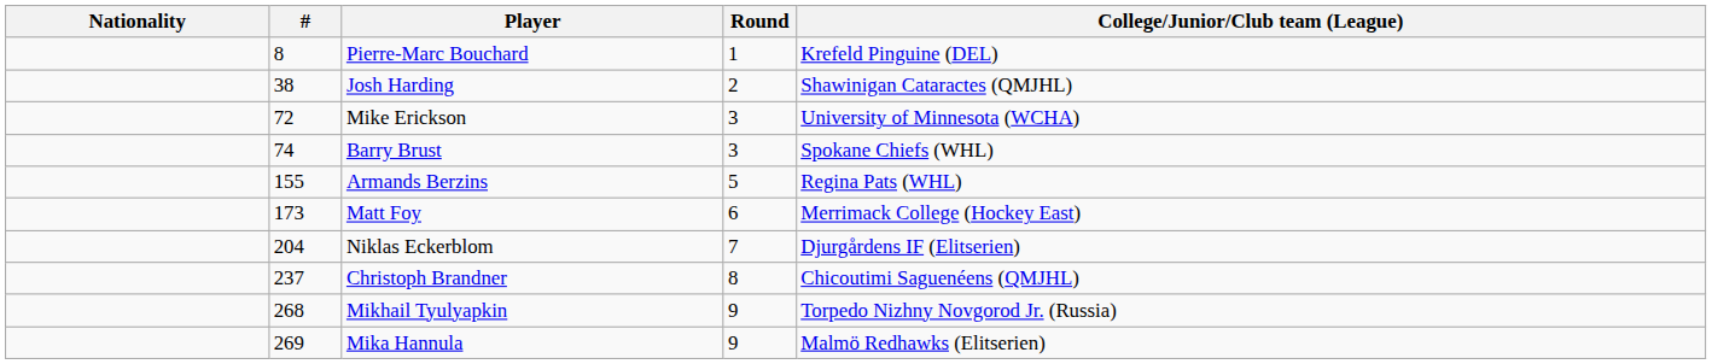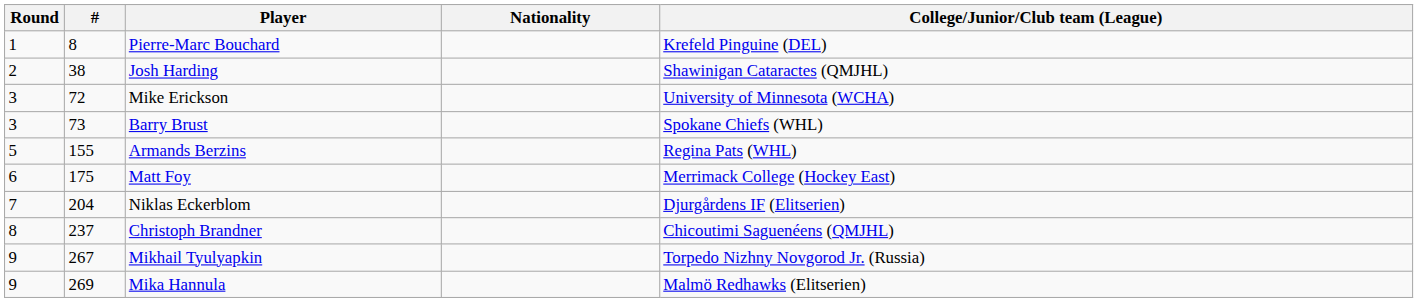 <table class="wikitable">
 <tr align="center">
-<th bgcolor="#DDDDFF" width="14.5%">Nationality</th>
+<th bgcolor="#DDDDFF" width="4.0%">Round</th>
 <th bgcolor="#DDDDFF" width="4.0%">#</th>
 <th bgcolor="#DDDDFF" width="21.0%">Player</th>
-<th bgcolor="#DDDDFF" width="4.0%">Round</th>
+<th bgcolor="#DDDDFF" width="14.5%">Nationality</th>
 <th bgcolor="#DDDDFF" width="50.0%">College/Junior/Club team (League)</th>
 </tr>
 <tr>
-<td></td>
+<td>1</td>
 <td>8</td>
 <td><a href='#'>Pierre-Marc Bouchard</a></td>
-<td>1</td>
+<td></td>
 <td><a href='#'>Krefeld Pinguine</a> (<a href='#'>DEL</a>)</td>
 </tr>
 <tr>
-<td></td>
+<td>2</td>
 <td>38</td>
 <td><a href='#'>Josh Harding</a></td>
-<td>2</td>
+<td></td>
 <td><a href='#'>Shawinigan Cataractes</a> (QMJHL)</td>
 </tr>
 <tr>
-<td></td>
+<td>3</td>
 <td>72</td>
 <td>Mike Erickson</td>
-<td>3</td>
+<td></td>
 <td><a href='#'>University of Minnesota</a> (<a href='#'>WCHA</a>)</td>
 </tr>
 <tr>
+<td>3</td>
+<td>73</td>
+<td><a href='#'>Barry Brust</a></td>
 <td></td>
-<td>74</td>
-<td><a href='#'>Barry Brust</a></td>
-<td>3</td>
 <td><a href='#'>Spokane Chiefs</a> (WHL)</td>
 </tr>
 <tr>
-<td></td>
+<td>5</td>
 <td>155</td>
 <td><a href='#'>Armands Berzins</a></td>
-<td>5</td>
+<td></td>
 <td><a href='#'>Regina Pats</a> (<a href='#'>WHL</a>)</td>
 </tr>
 <tr>
+<td>6</td>
+<td>175</td>
+<td><a href='#'>Matt Foy</a></td>
 <td></td>
-<td>173</td>
-<td><a href='#'>Matt Foy</a></td>
-<td>6</td>
 <td><a href='#'>Merrimack College</a> (<a href='#'>Hockey East</a>)</td>
 </tr>
 <tr>
-<td></td>
+<td>7</td>
 <td>204</td>
 <td>Niklas Eckerblom</td>
-<td>7</td>
+<td></td>
 <td><a href='#'>Djurgårdens IF</a> (<a href='#'>Elitserien</a>)</td>
 </tr>
 <tr>
-<td></td>
+<td>8</td>
 <td>237</td>
 <td><a href='#'>Christoph Brandner</a></td>
-<td>8</td>
+<td></td>
 <td><a href='#'>Chicoutimi Saguenéens</a> (<a href='#'>QMJHL</a>)</td>
 </tr>
 <tr>
+<td>9</td>
+<td>267</td>
+<td><a href='#'>Mikhail Tyulyapkin</a></td>
 <td></td>
-<td>268</td>
-<td><a href='#'>Mikhail Tyulyapkin</a></td>
-<td>9</td>
 <td><a href='#'>Torpedo Nizhny Novgorod Jr.</a> (Russia)</td>
 </tr>
 <tr>
-<td></td>
+<td>9</td>
 <td>269</td>
 <td><a href='#'>Mika Hannula</a></td>
-<td>9</td>
+<td></td>
 <td><a href='#'>Malmö Redhawks</a> (Elitserien)</td>
 </tr>
 </table>
